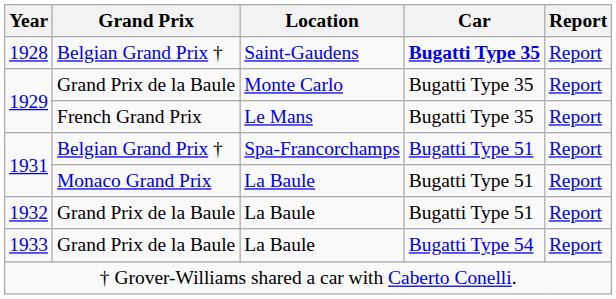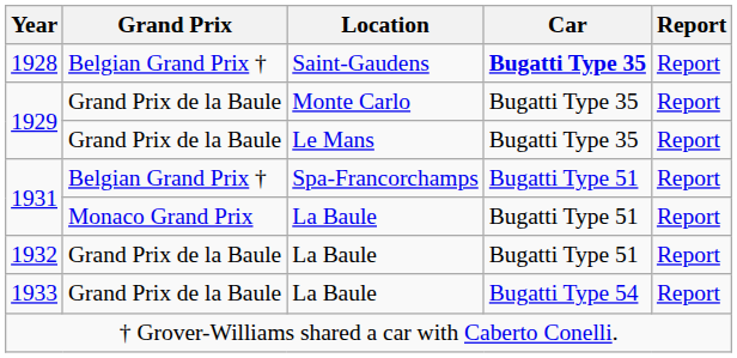 <table class="wikitable" style="font-size:95%">
 <tr>
 <th>Year</th>
 <th>Grand Prix</th>
 <th>Location</th>
 <th>Car</th>
 <th>Report</th>
 </tr>
 <tr>
 <td align=center><a href='#'>1928</a></td>
 <td> <a href='#'>Belgian Grand Prix</a> †</td>
 <td><a href='#'>Saint-Gaudens</a></td>
 <td><strong><a href='#'>Bugatti Type 35</a></strong></td>
 <td><a href='#'>Report</a></td>
 </tr>
 <tr>
 <td align=center rowspan=2><a href='#'>1929</a></td>
 <td> Grand Prix de la Baule</td>
 <td><a href='#'>Monte Carlo</a></td>
 <td>Bugatti Type 35</td>
 <td><a href='#'>Report</a></td>
 </tr>
 <tr>
-<td> French Grand Prix</td>
+<td> Grand Prix de la Baule</td>
 <td><a href='#'>Le Mans</a></td>
 <td>Bugatti Type 35</td>
 <td><a href='#'>Report</a></td>
 </tr>
 <tr>
 <td align=center rowspan=2><a href='#'>1931</a></td>
 <td> <a href='#'>Belgian Grand Prix</a> †</td>
 <td><a href='#'>Spa-Francorchamps</a></td>
 <td><a href='#'>Bugatti Type 51</a></td>
 <td><a href='#'>Report</a></td>
 </tr>
 <tr>
 <td> <a href='#'>Monaco Grand Prix</a></td>
 <td><a href='#'>La Baule</a></td>
 <td>Bugatti Type 51</td>
 <td><a href='#'>Report</a></td>
 </tr>
 <tr>
 <td align=center><a href='#'>1932</a></td>
 <td> Grand Prix de la Baule</td>
 <td>La Baule</td>
 <td>Bugatti Type 51</td>
 <td><a href='#'>Report</a></td>
 </tr>
 <tr>
 <td align=center><a href='#'>1933</a></td>
 <td> Grand Prix de la Baule</td>
 <td>La Baule</td>
 <td><a href='#'>Bugatti Type 54</a></td>
 <td><a href='#'>Report</a></td>
 </tr>
 <tr>
 <td colspan="5" style="text-align: center;">† Grover-Williams shared a car with <a href='#'>Caberto Conelli</a>.</td>
 </tr>
 </table>
